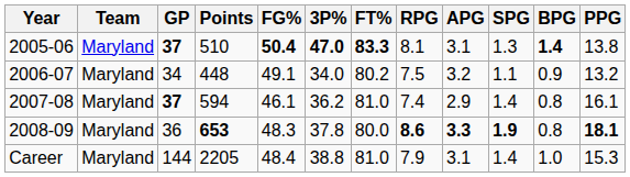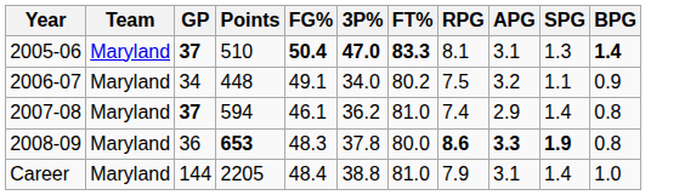 <table class="wikitable">
 <tr>
 <th>Year</th>
 <th>Team</th>
 <th>GP</th>
 <th>Points</th>
 <th>FG%</th>
 <th>3P%</th>
 <th>FT%</th>
 <th>RPG</th>
 <th>APG</th>
 <th>SPG</th>
 <th>BPG</th>
-<th>PPG</th>
 </tr>
 <tr>
 <td>2005-06</td>
 <td><a href='#'>Maryland</a></td>
 <td><strong>37</strong></td>
 <td>510</td>
 <td><strong>50.4</strong></td>
 <td><strong>47.0</strong></td>
 <td><strong>83.3</strong></td>
 <td>8.1</td>
 <td>3.1</td>
 <td>1.3</td>
 <td><strong>1.4</strong></td>
-<td>13.8</td>
 </tr>
 <tr>
 <td>2006-07</td>
 <td>Maryland</td>
 <td>34</td>
 <td>448</td>
 <td>49.1</td>
 <td>34.0</td>
 <td>80.2</td>
 <td>7.5</td>
 <td>3.2</td>
 <td>1.1</td>
 <td>0.9</td>
-<td>13.2</td>
 </tr>
 <tr>
 <td>2007-08</td>
 <td>Maryland</td>
 <td><strong>37</strong></td>
 <td>594</td>
 <td>46.1</td>
 <td>36.2</td>
 <td>81.0</td>
 <td>7.4</td>
 <td>2.9</td>
 <td>1.4</td>
 <td>0.8</td>
-<td>16.1</td>
 </tr>
 <tr>
 <td>2008-09</td>
 <td>Maryland</td>
 <td>36</td>
 <td><strong>653</strong></td>
 <td>48.3</td>
 <td>37.8</td>
 <td>80.0</td>
 <td><strong>8.6</strong></td>
 <td><strong>3.3</strong></td>
 <td><strong>1.9</strong></td>
 <td>0.8</td>
-<td><strong>18.1</strong></td>
 </tr>
 <tr>
 <td>Career</td>
 <td>Maryland</td>
 <td>144</td>
 <td>2205</td>
 <td>48.4</td>
 <td>38.8</td>
 <td>81.0</td>
 <td>7.9</td>
 <td>3.1</td>
 <td>1.4</td>
 <td>1.0</td>
-<td>15.3</td>
 </tr>
 </table>
